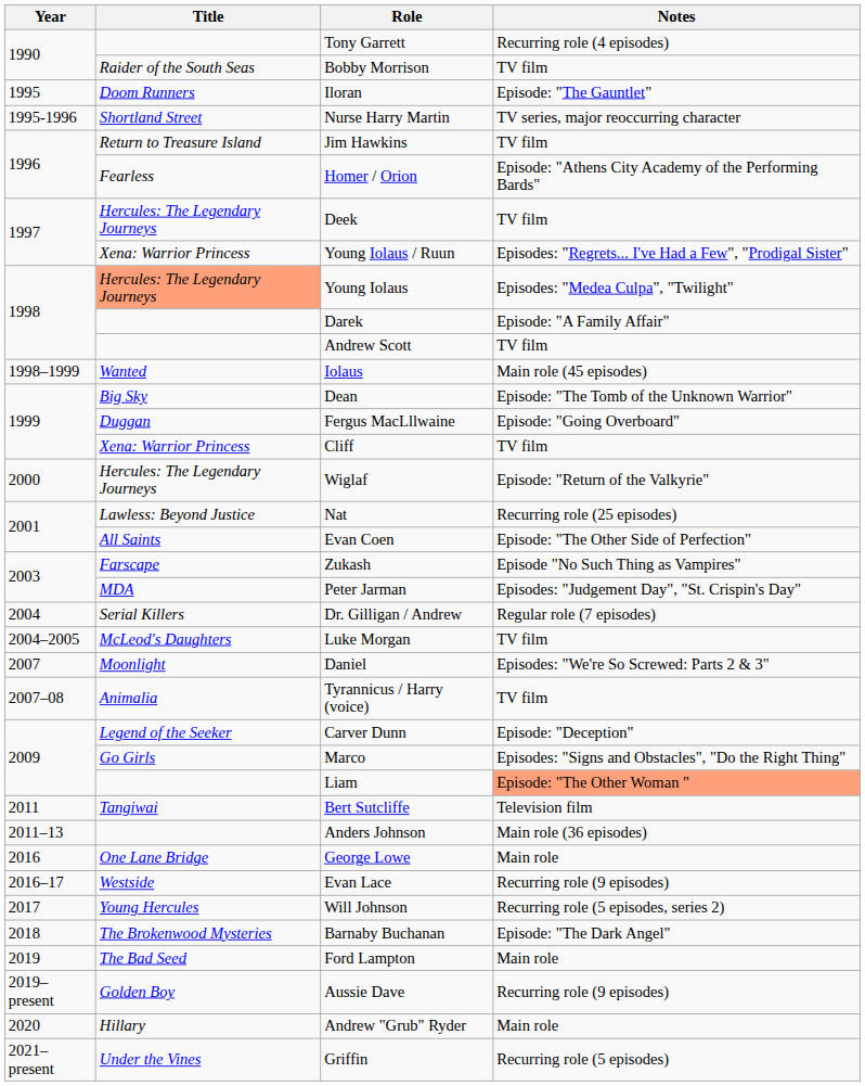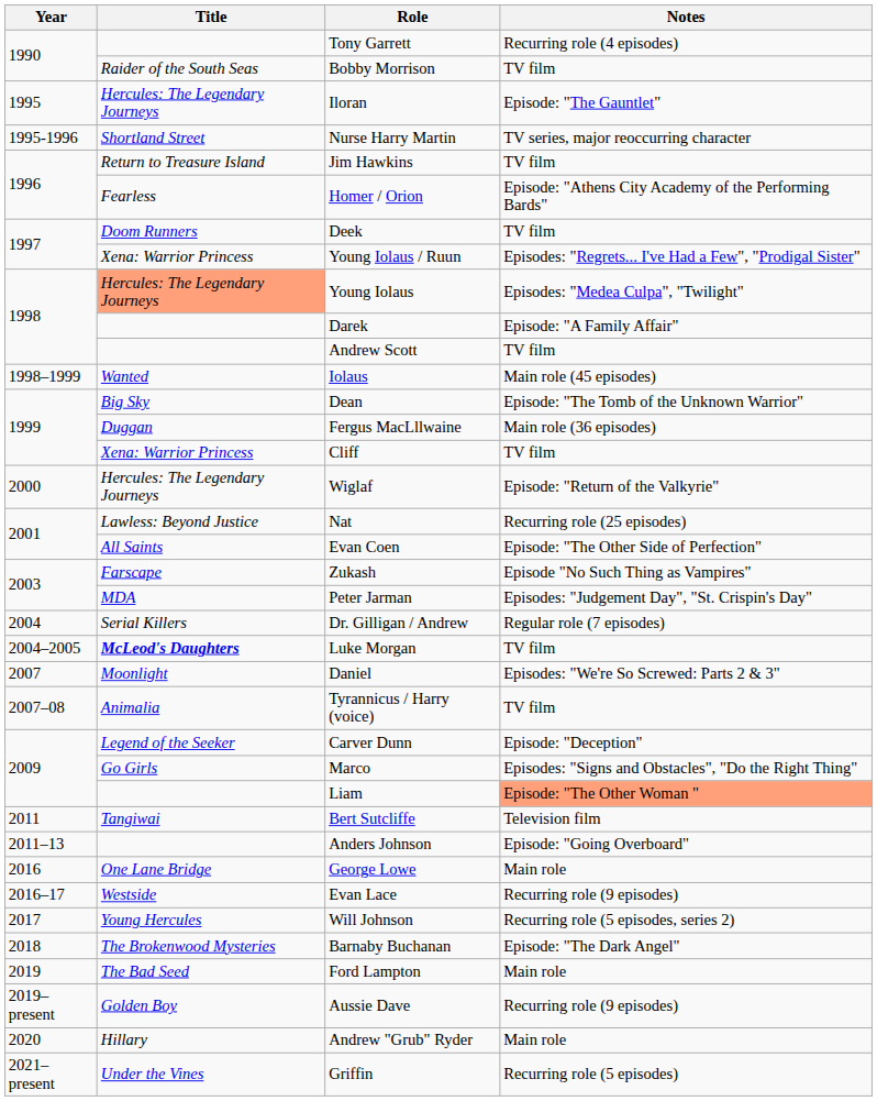 <table class="wikitable sortable">
 <tr>
 <th>Year</th>
 <th>Title</th>
 <th>Role</th>
 <th class="unsortable">Notes</th>
 </tr>
 <tr>
 <td rowspan=2>1990</td>
 <td><em></em></td>
 <td>Tony Garrett</td>
 <td>Recurring role (4 episodes)</td>
 </tr>
 <tr>
 <td><em>Raider of the South Seas</em></td>
 <td>Bobby Morrison</td>
 <td>TV film</td>
 </tr>
 <tr>
 <td>1995</td>
-<td><em><a href='#'>Doom Runners</a></em></td>
+<td><em><a href='#'>Hercules: The Legendary Journeys</a></em></td>
 <td>Iloran</td>
 <td>Episode: "<a href='#'>The Gauntlet</a>"</td>
 </tr>
 <tr>
 <td>1995-1996</td>
 <td><em><a href='#'>Shortland Street</a></em></td>
 <td>Nurse Harry Martin</td>
 <td>TV series, major reoccurring character</td>
 </tr>
 <tr>
 <td rowspan=2>1996</td>
 <td><em>Return to Treasure Island</em></td>
 <td>Jim Hawkins</td>
 <td>TV film</td>
 </tr>
 <tr>
 <td><em>Fearless</em></td>
 <td><a href='#'>Homer</a> / <a href='#'>Orion</a></td>
 <td>Episode: "Athens City Academy of the Performing Bards"</td>
 </tr>
 <tr>
 <td rowspan=2>1997</td>
-<td><em><a href='#'>Hercules: The Legendary Journeys</a></em></td>
+<td><em><a href='#'>Doom Runners</a></em></td>
 <td>Deek</td>
 <td>TV film</td>
 </tr>
 <tr>
 <td><em>Xena: Warrior Princess</em></td>
 <td>Young <a href='#'>Iolaus</a> / Ruun</td>
 <td>Episodes: "<a href='#'>Regrets... I've Had a Few</a>", "<a href='#'>Prodigal Sister</a>"</td>
 </tr>
 <tr>
 <td rowspan=3>1998</td>
 <td style="background: lightsalmon;"><em>Hercules: The Legendary Journeys</em></td>
 <td>Young Iolaus</td>
 <td>Episodes: "<a href='#'>Medea Culpa</a>", "Twilight"</td>
 </tr>
 <tr>
 <td><em></em></td>
 <td>Darek</td>
 <td>Episode: "A Family Affair"</td>
 </tr>
 <tr>
 <td><em></em></td>
 <td>Andrew Scott</td>
 <td>TV film</td>
 </tr>
 <tr>
 <td>1998–1999</td>
 <td><em><a href='#'>Wanted</a></em></td>
 <td><a href='#'>Iolaus</a></td>
 <td>Main role (45 episodes)</td>
 </tr>
 <tr>
 <td rowspan=3>1999</td>
 <td><em><a href='#'>Big Sky</a></em></td>
 <td>Dean</td>
 <td>Episode: "The Tomb of the Unknown Warrior"</td>
 </tr>
 <tr>
 <td><em><a href='#'>Duggan</a></em></td>
 <td>Fergus MacLllwaine</td>
-<td>Episode: "Going Overboard"</td>
+<td>Main role (36 episodes)</td>
 </tr>
 <tr>
 <td><em><a href='#'>Xena: Warrior Princess</a></em></td>
 <td>Cliff</td>
 <td>TV film</td>
 </tr>
 <tr>
 <td>2000</td>
 <td><em>Hercules: The Legendary Journeys</em></td>
 <td>Wiglaf</td>
 <td>Episode: "Return of the Valkyrie"</td>
 </tr>
 <tr>
 <td rowspan=2>2001</td>
 <td><em>Lawless: Beyond Justice</em></td>
 <td>Nat</td>
 <td>Recurring role (25 episodes)</td>
 </tr>
 <tr>
 <td><em><a href='#'>All Saints</a></em></td>
 <td>Evan Coen</td>
 <td>Episode: "The Other Side of Perfection"</td>
 </tr>
 <tr>
 <td rowspan=2>2003</td>
 <td><em><a href='#'>Farscape</a></em></td>
 <td>Zukash</td>
 <td>Episode "No Such Thing as Vampires"</td>
 </tr>
 <tr>
 <td><em><a href='#'>MDA</a></em></td>
 <td>Peter Jarman</td>
 <td>Episodes: "Judgement Day", "St. Crispin's Day"</td>
 </tr>
 <tr>
 <td>2004</td>
 <td><em>Serial Killers</em></td>
 <td>Dr. Gilligan / Andrew</td>
 <td>Regular role (7 episodes)</td>
 </tr>
 <tr>
 <td>2004–2005</td>
-<td><em><a href='#'>McLeod's Daughters</a></em></td>
+<td><strong><em><a href='#'>McLeod's Daughters</a></em></strong></td>
 <td>Luke Morgan</td>
 <td>TV film</td>
 </tr>
 <tr>
 <td>2007</td>
 <td><em><a href='#'>Moonlight</a></em></td>
 <td>Daniel</td>
 <td>Episodes: "We're So Screwed: Parts 2 & 3"</td>
 </tr>
 <tr>
 <td>2007–08</td>
 <td><em><a href='#'>Animalia</a></em></td>
 <td>Tyrannicus / Harry (voice)</td>
 <td>TV film</td>
 </tr>
 <tr>
 <td rowspan=3>2009</td>
 <td><em><a href='#'>Legend of the Seeker</a></em></td>
 <td>Carver Dunn</td>
 <td>Episode: "Deception"</td>
 </tr>
 <tr>
 <td><em><a href='#'>Go Girls</a></em></td>
 <td>Marco</td>
 <td>Episodes: "Signs and Obstacles", "Do the Right Thing"</td>
 </tr>
 <tr>
 <td><em></em></td>
 <td>Liam</td>
 <td style="background: lightsalmon;">Episode: "The Other Woman  "</td>
 </tr>
 <tr>
 <td>2011</td>
 <td><em><a href='#'>Tangiwai</a></em></td>
 <td><a href='#'>Bert Sutcliffe</a></td>
 <td>Television film</td>
 </tr>
 <tr>
 <td>2011–13</td>
 <td><em></em></td>
 <td>Anders Johnson</td>
-<td>Main role (36 episodes)</td>
+<td>Episode: "Going Overboard"</td>
 </tr>
 <tr>
 <td>2016</td>
 <td><em><a href='#'>One Lane Bridge</a></em></td>
 <td><a href='#'>George Lowe</a></td>
 <td>Main role</td>
 </tr>
 <tr>
 <td>2016–17</td>
 <td><em><a href='#'>Westside</a></em></td>
 <td>Evan Lace</td>
 <td>Recurring role (9 episodes)</td>
 </tr>
 <tr>
 <td>2017</td>
 <td><em><a href='#'>Young Hercules</a></em></td>
 <td>Will Johnson</td>
 <td>Recurring role (5 episodes, series 2)</td>
 </tr>
 <tr>
 <td>2018</td>
 <td><em><a href='#'>The Brokenwood Mysteries</a></em></td>
 <td>Barnaby Buchanan</td>
 <td>Episode: "The Dark Angel"</td>
 </tr>
 <tr>
 <td>2019</td>
 <td><em><a href='#'>The Bad Seed</a></em></td>
 <td>Ford Lampton</td>
 <td>Main role</td>
 </tr>
 <tr>
 <td>2019–present</td>
 <td><em><a href='#'>Golden Boy</a></em></td>
 <td>Aussie Dave</td>
 <td>Recurring role (9 episodes)</td>
 </tr>
 <tr>
 <td>2020</td>
 <td><em>Hillary</em></td>
 <td>Andrew "Grub" Ryder</td>
 <td>Main role</td>
 </tr>
 <tr>
 <td>2021–present</td>
 <td><em><a href='#'>Under the Vines</a></em></td>
 <td>Griffin</td>
 <td>Recurring role (5 episodes)</td>
 </tr>
 </table>
